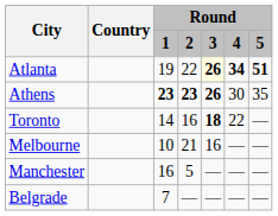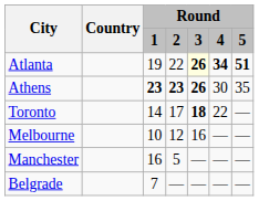 <table class="wikitable">
 <tr>
 <th rowspan=2>City</th>
 <th rowspan=2>Country</th>
 <th colspan=5 style="background:silver;">Round</th>
 </tr>
 <tr>
 <th style="background:silver;">1</th>
 <th style="background:silver;">2</th>
 <th style="background:silver;">3</th>
 <th style="background:silver;">4</th>
 <th style="background:silver;">5</th>
 </tr>
 <tr>
 <td><a href='#'>Atlanta</a></td>
 <td></td>
 <td style="text-align:center;">19</td>
 <td style="text-align:center;">22</td>
 <td style="background: lightyellow; text-align:center;"><strong>26</strong></td>
 <td style="text-align:center;"><strong>34</strong></td>
 <td style="text-align:center;"><strong>51</strong></td>
 </tr>
 <tr>
 <td><a href='#'>Athens</a></td>
 <td></td>
 <td style="text-align:center;"><strong>23</strong></td>
 <td style="text-align:center;"><strong>23</strong></td>
 <td style="text-align:center;"><strong>26</strong></td>
 <td style="text-align:center;">30</td>
 <td style="text-align:center;">35</td>
 </tr>
 <tr>
 <td><a href='#'>Toronto</a></td>
 <td></td>
 <td style="text-align:center;">14</td>
-<td style="text-align:center;">16</td>
+<td style="text-align:center;">17</td>
 <td style="text-align:center;"><strong>18</strong></td>
 <td style="text-align:center;">22</td>
 <td style="text-align:center;">—</td>
 </tr>
 <tr>
 <td><a href='#'>Melbourne</a></td>
 <td></td>
 <td style="text-align:center;">10</td>
-<td style="text-align:center;">21</td>
+<td style="text-align:center;">12</td>
 <td style="text-align:center;">16</td>
 <td style="text-align:center;">—</td>
 <td style="text-align:center;">—</td>
 </tr>
 <tr>
 <td><a href='#'>Manchester</a></td>
 <td></td>
 <td style="text-align:center;">16</td>
 <td style="text-align:center;">5</td>
 <td style="text-align:center;">—</td>
 <td style="text-align:center;">—</td>
 <td style="text-align:center;">—</td>
 </tr>
 <tr>
 <td><a href='#'>Belgrade</a></td>
 <td></td>
 <td style="text-align:center;">7</td>
 <td style="text-align:center;">—</td>
 <td style="text-align:center;">—</td>
 <td style="text-align:center;">—</td>
 <td style="text-align:center;">—</td>
 </tr>
 </table>
